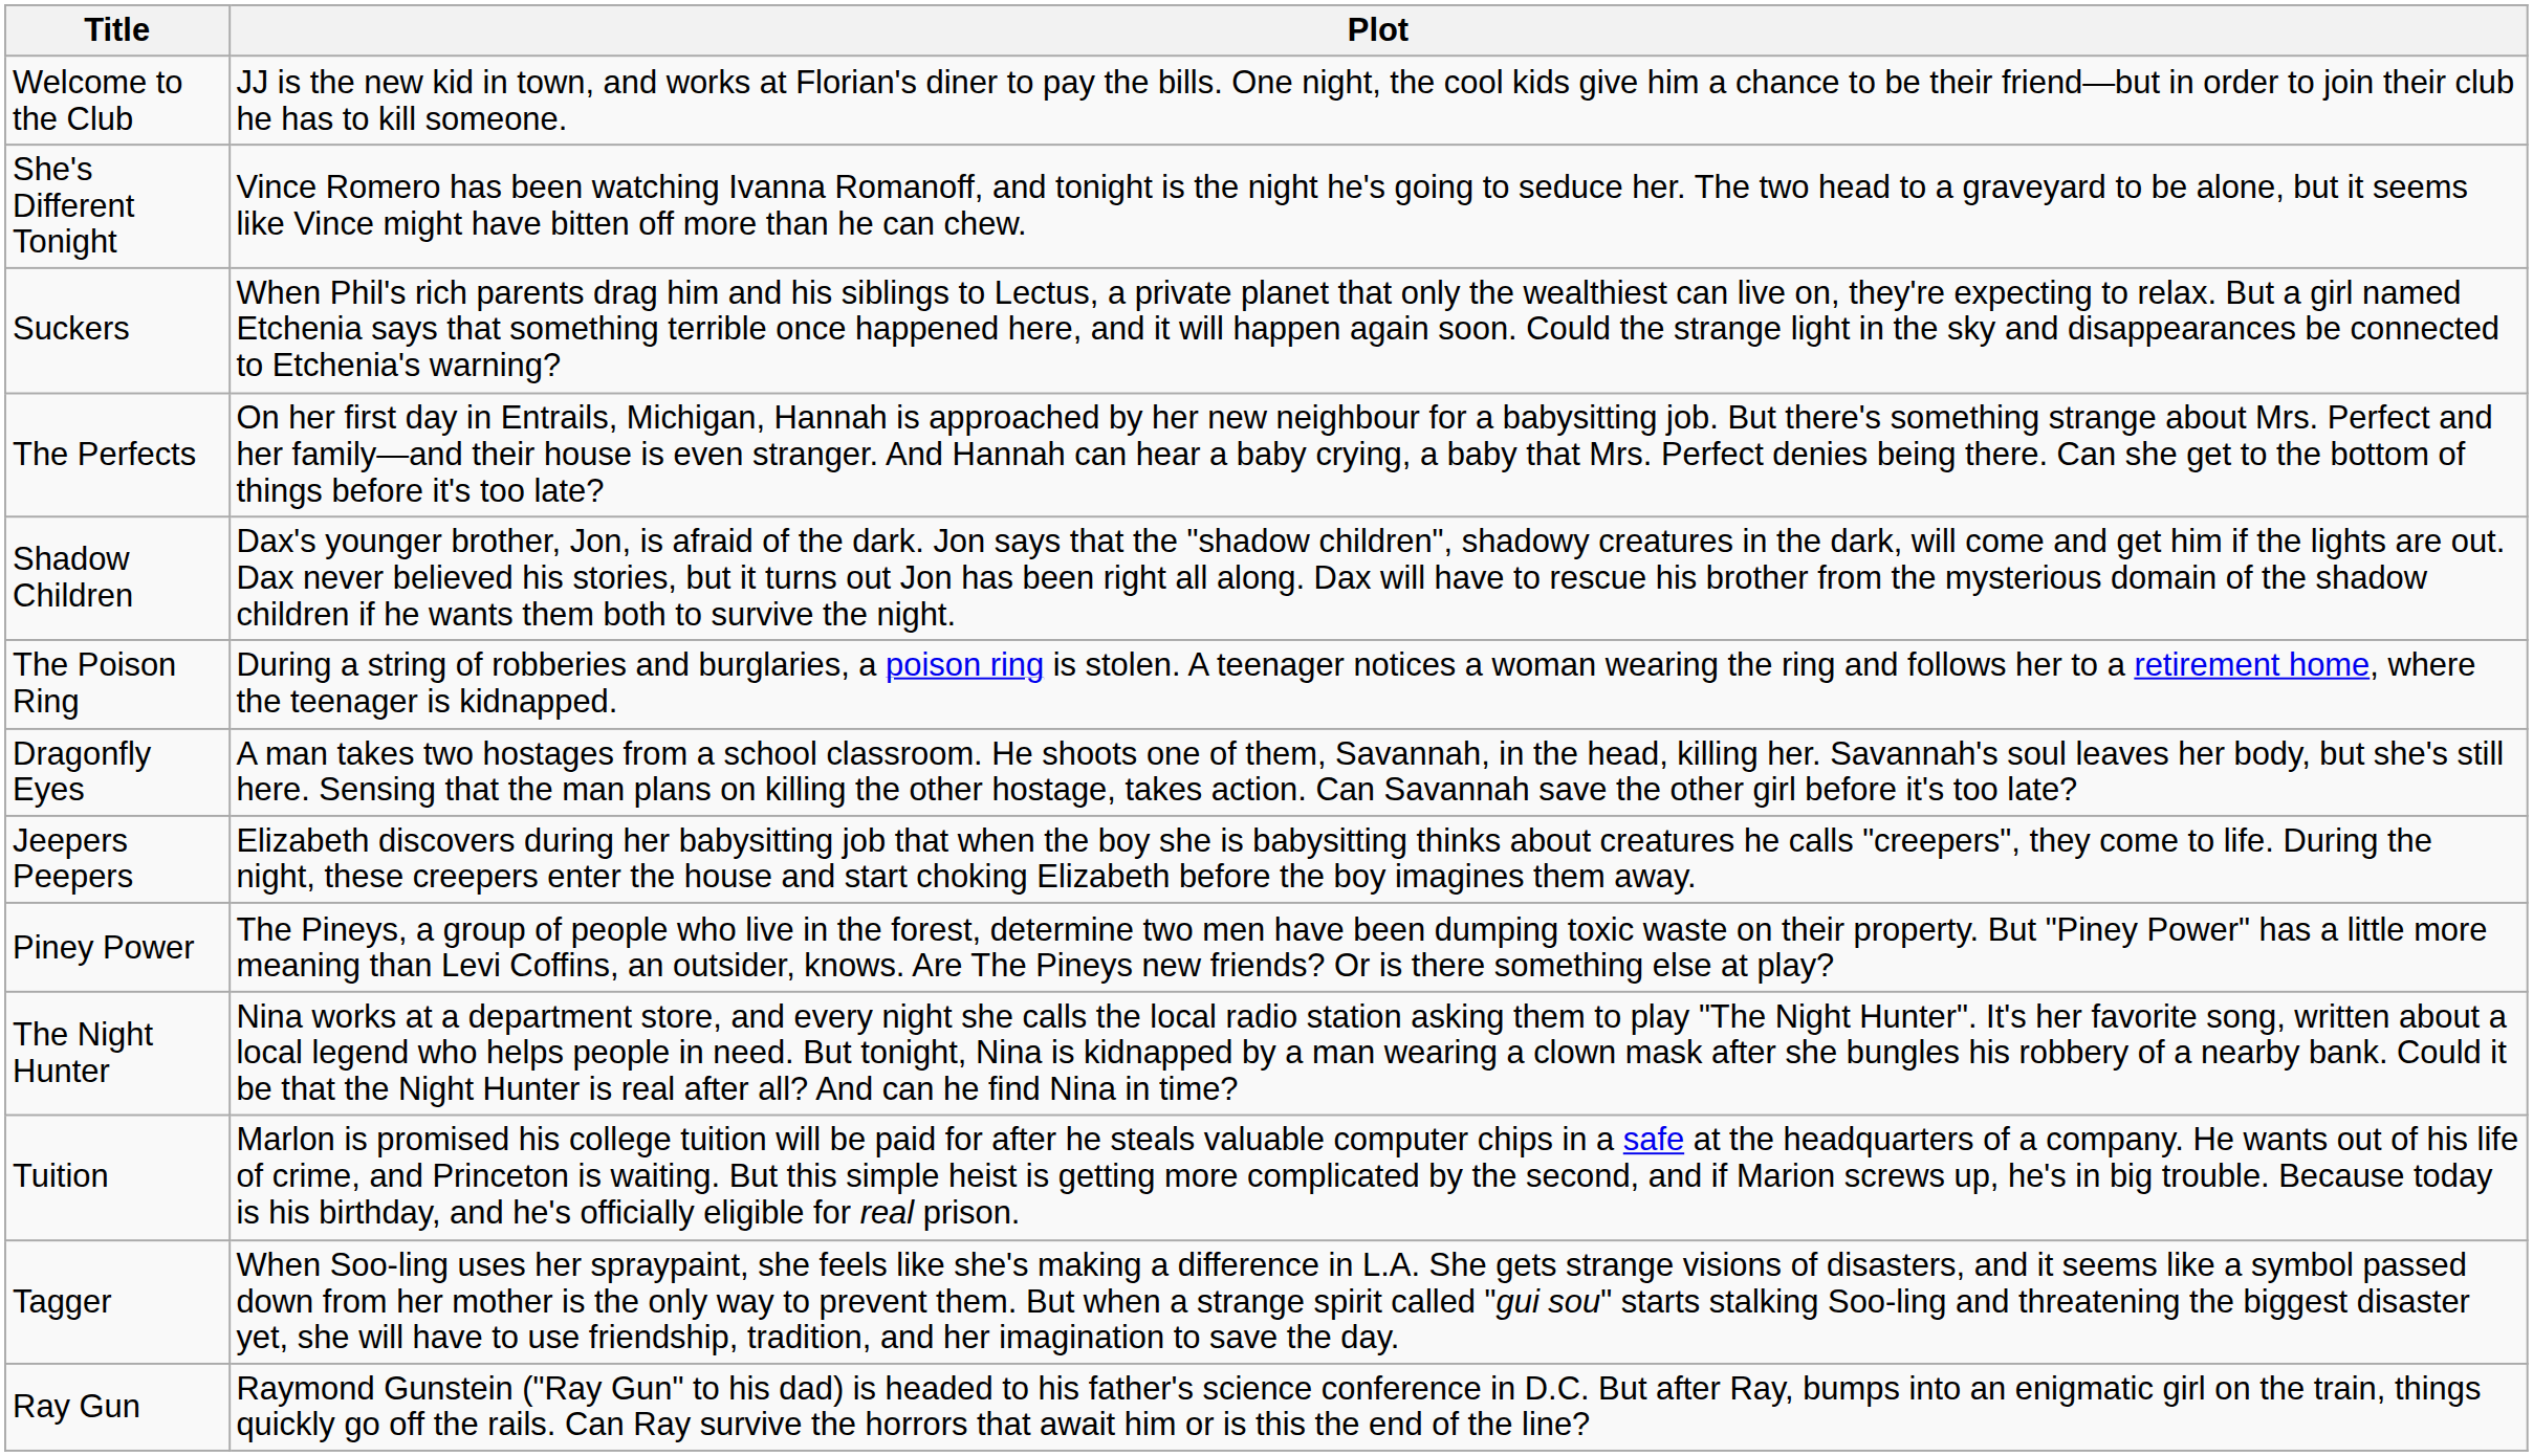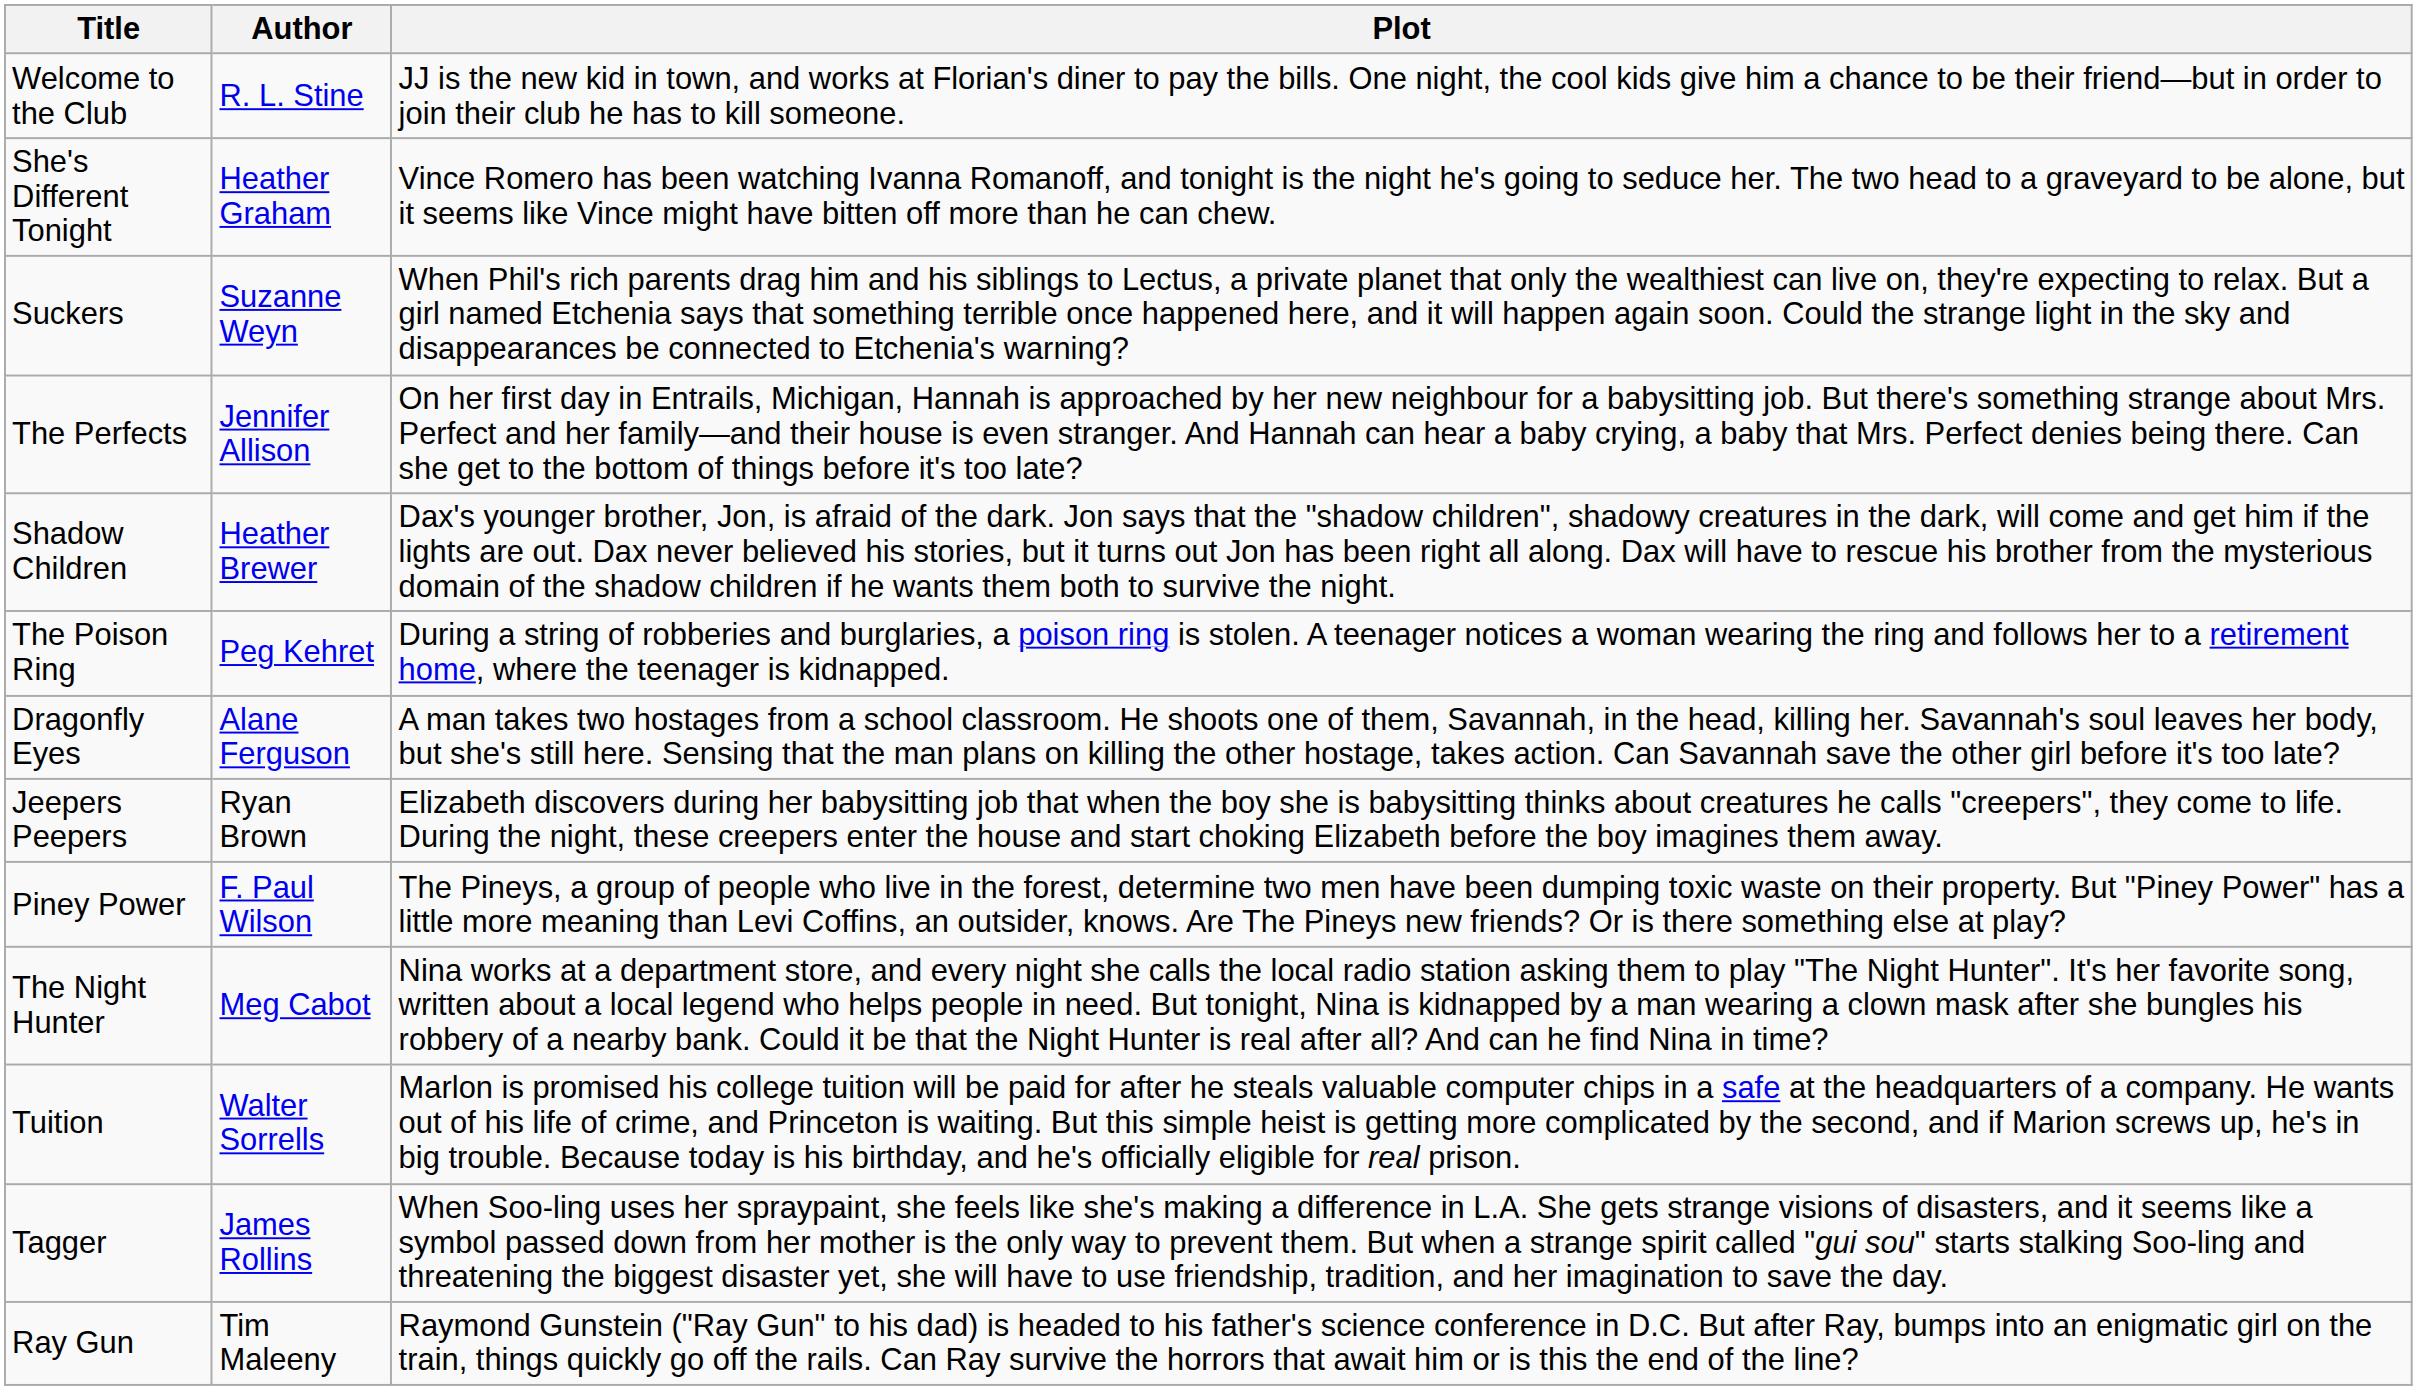 <table class="wikitable">
 <tr>
 <th>Title</th>
+<th>Author</th>
 <th>Plot</th>
 </tr>
 <tr>
 <td>Welcome to the Club</td>
+<td><a href='#'>R. L. Stine</a></td>
 <td>JJ is the new kid in town, and works at Florian's diner to pay the bills. One night, the cool kids give him a chance to be their friend—but in order to join their club he has to kill someone.</td>
 </tr>
 <tr>
 <td>She's Different Tonight</td>
+<td><a href='#'>Heather Graham</a></td>
 <td>Vince Romero has been watching Ivanna Romanoff, and tonight is the night he's going to seduce her. The two head to a graveyard to be alone, but it seems like Vince might have bitten off more than he can chew.</td>
 </tr>
 <tr>
 <td>Suckers</td>
+<td><a href='#'>Suzanne Weyn</a></td>
 <td>When Phil's rich parents drag him and his siblings to Lectus, a private planet that only the wealthiest can live on, they're expecting to relax. But a girl named Etchenia says that something terrible once happened here, and it will happen again soon. Could the strange light in the sky and disappearances be connected to Etchenia's warning?</td>
 </tr>
 <tr>
 <td>The Perfects</td>
+<td><a href='#'>Jennifer Allison</a></td>
 <td>On her first day in Entrails, Michigan, Hannah is approached by her new neighbour for a babysitting job. But there's something strange about Mrs. Perfect and her family—and their house is even stranger. And Hannah can hear a baby crying, a baby that Mrs. Perfect denies being there. Can she get to the bottom of things before it's too late?</td>
 </tr>
 <tr>
 <td>Shadow Children</td>
+<td><a href='#'>Heather Brewer</a></td>
 <td>Dax's younger brother, Jon, is afraid of the dark. Jon says that the "shadow children", shadowy creatures in the dark, will come and get him if the lights are out. Dax never believed his stories, but it turns out Jon has been right all along. Dax will have to rescue his brother from the mysterious domain of the shadow children if he wants them both to survive the night.</td>
 </tr>
 <tr>
 <td>The Poison Ring</td>
+<td><a href='#'>Peg Kehret</a></td>
 <td>During a string of robberies and burglaries, a <a href='#'>poison ring</a> is stolen. A teenager notices a woman wearing the ring and follows her to a <a href='#'>retirement home</a>, where the teenager is kidnapped.</td>
 </tr>
 <tr>
 <td>Dragonfly Eyes</td>
+<td><a href='#'>Alane Ferguson</a></td>
 <td>A man takes two hostages from a school classroom. He shoots one of them, Savannah, in the head, killing her. Savannah's soul leaves her body, but she's still here. Sensing that the man plans on killing the other hostage, takes action. Can Savannah save the other girl before it's too late?</td>
 </tr>
 <tr>
 <td>Jeepers Peepers</td>
+<td>Ryan Brown</td>
 <td>Elizabeth discovers during her babysitting job that when the boy she is babysitting thinks about creatures he calls "creepers", they come to life. During the night, these creepers enter the house and start choking Elizabeth before the boy imagines them away.</td>
 </tr>
 <tr>
 <td>Piney Power</td>
+<td><a href='#'>F. Paul Wilson</a></td>
 <td>The Pineys, a group of people who live in the forest, determine two men have been dumping toxic waste on their property. But "Piney Power" has a little more meaning than Levi Coffins, an outsider, knows. Are The Pineys new friends? Or is there something else at play?</td>
 </tr>
 <tr>
 <td>The Night Hunter</td>
+<td><a href='#'>Meg Cabot</a></td>
 <td>Nina works at a department store, and every night she calls the local radio station asking them to play "The Night Hunter". It's her favorite song, written about a local legend who helps people in need. But tonight, Nina is kidnapped by a man wearing a clown mask after she bungles his robbery of a nearby bank. Could it be that the Night Hunter is real after all? And can he find Nina in time?</td>
 </tr>
 <tr>
 <td>Tuition</td>
+<td><a href='#'>Walter Sorrells</a></td>
 <td>Marlon is promised his college tuition will be paid for after he steals valuable computer chips in a <a href='#'>safe</a> at the headquarters of a company. He wants out of his life of crime, and Princeton is waiting. But this simple heist is getting more complicated by the second, and if Marion screws up, he's in big trouble. Because today is his birthday, and he's officially eligible for <em>real</em> prison.</td>
 </tr>
 <tr>
 <td>Tagger</td>
+<td><a href='#'>James Rollins</a></td>
 <td>When Soo-ling uses her spraypaint, she feels like she's making a difference in L.A. She gets strange visions of disasters, and it seems like a symbol passed down from her mother is the only way to prevent them. But when a strange spirit called "<em>gui sou</em>" starts stalking Soo-ling and threatening the biggest disaster yet, she will have to use friendship, tradition, and her imagination to save the day.</td>
 </tr>
 <tr>
 <td>Ray Gun</td>
+<td>Tim Maleeny</td>
 <td>Raymond Gunstein ("Ray Gun" to his dad) is headed to his father's science conference in D.C. But after Ray, bumps into an enigmatic girl on the train, things quickly go off the rails. Can Ray survive the horrors that await him or is this the end of the line?</td>
 </tr>
 </table>
